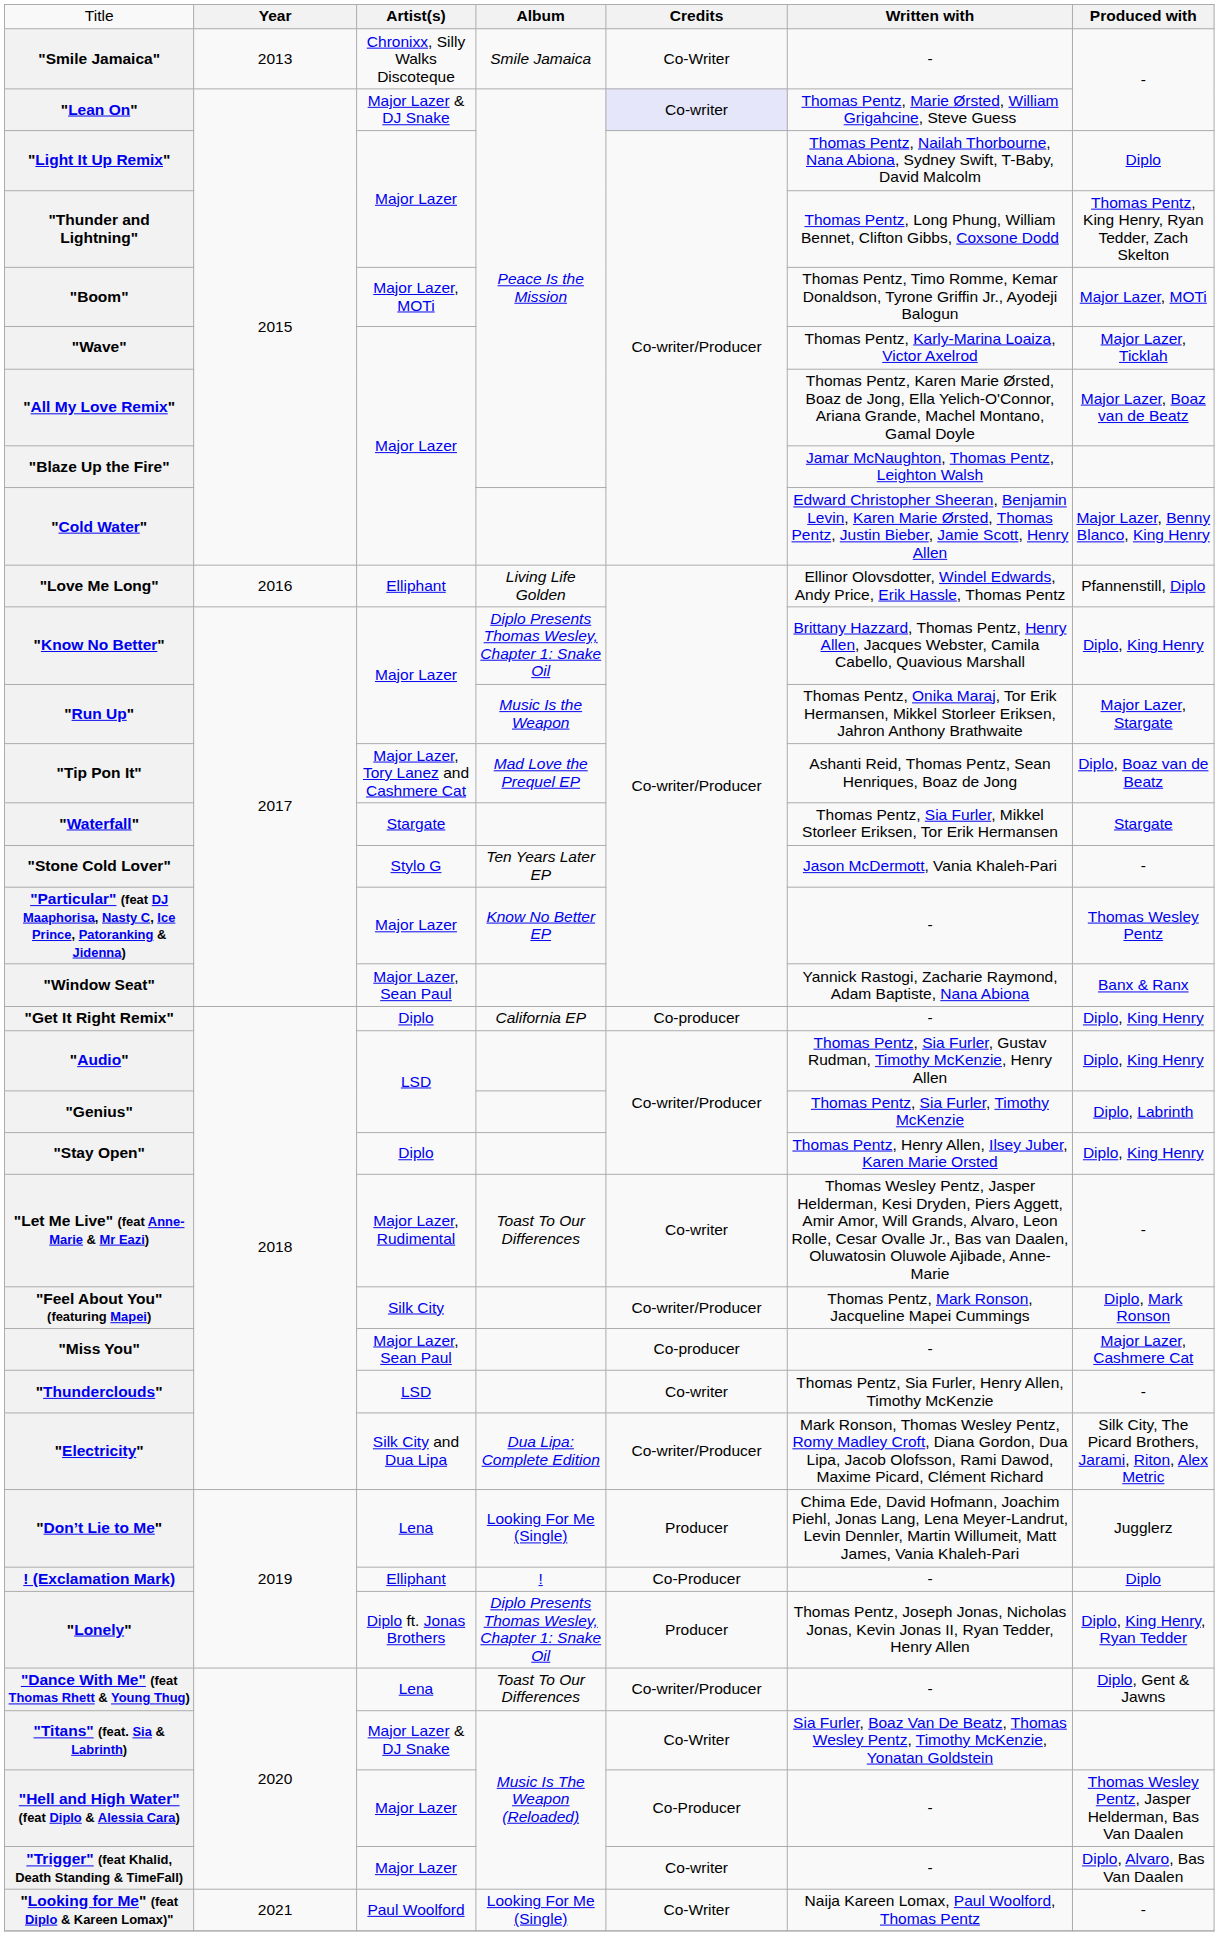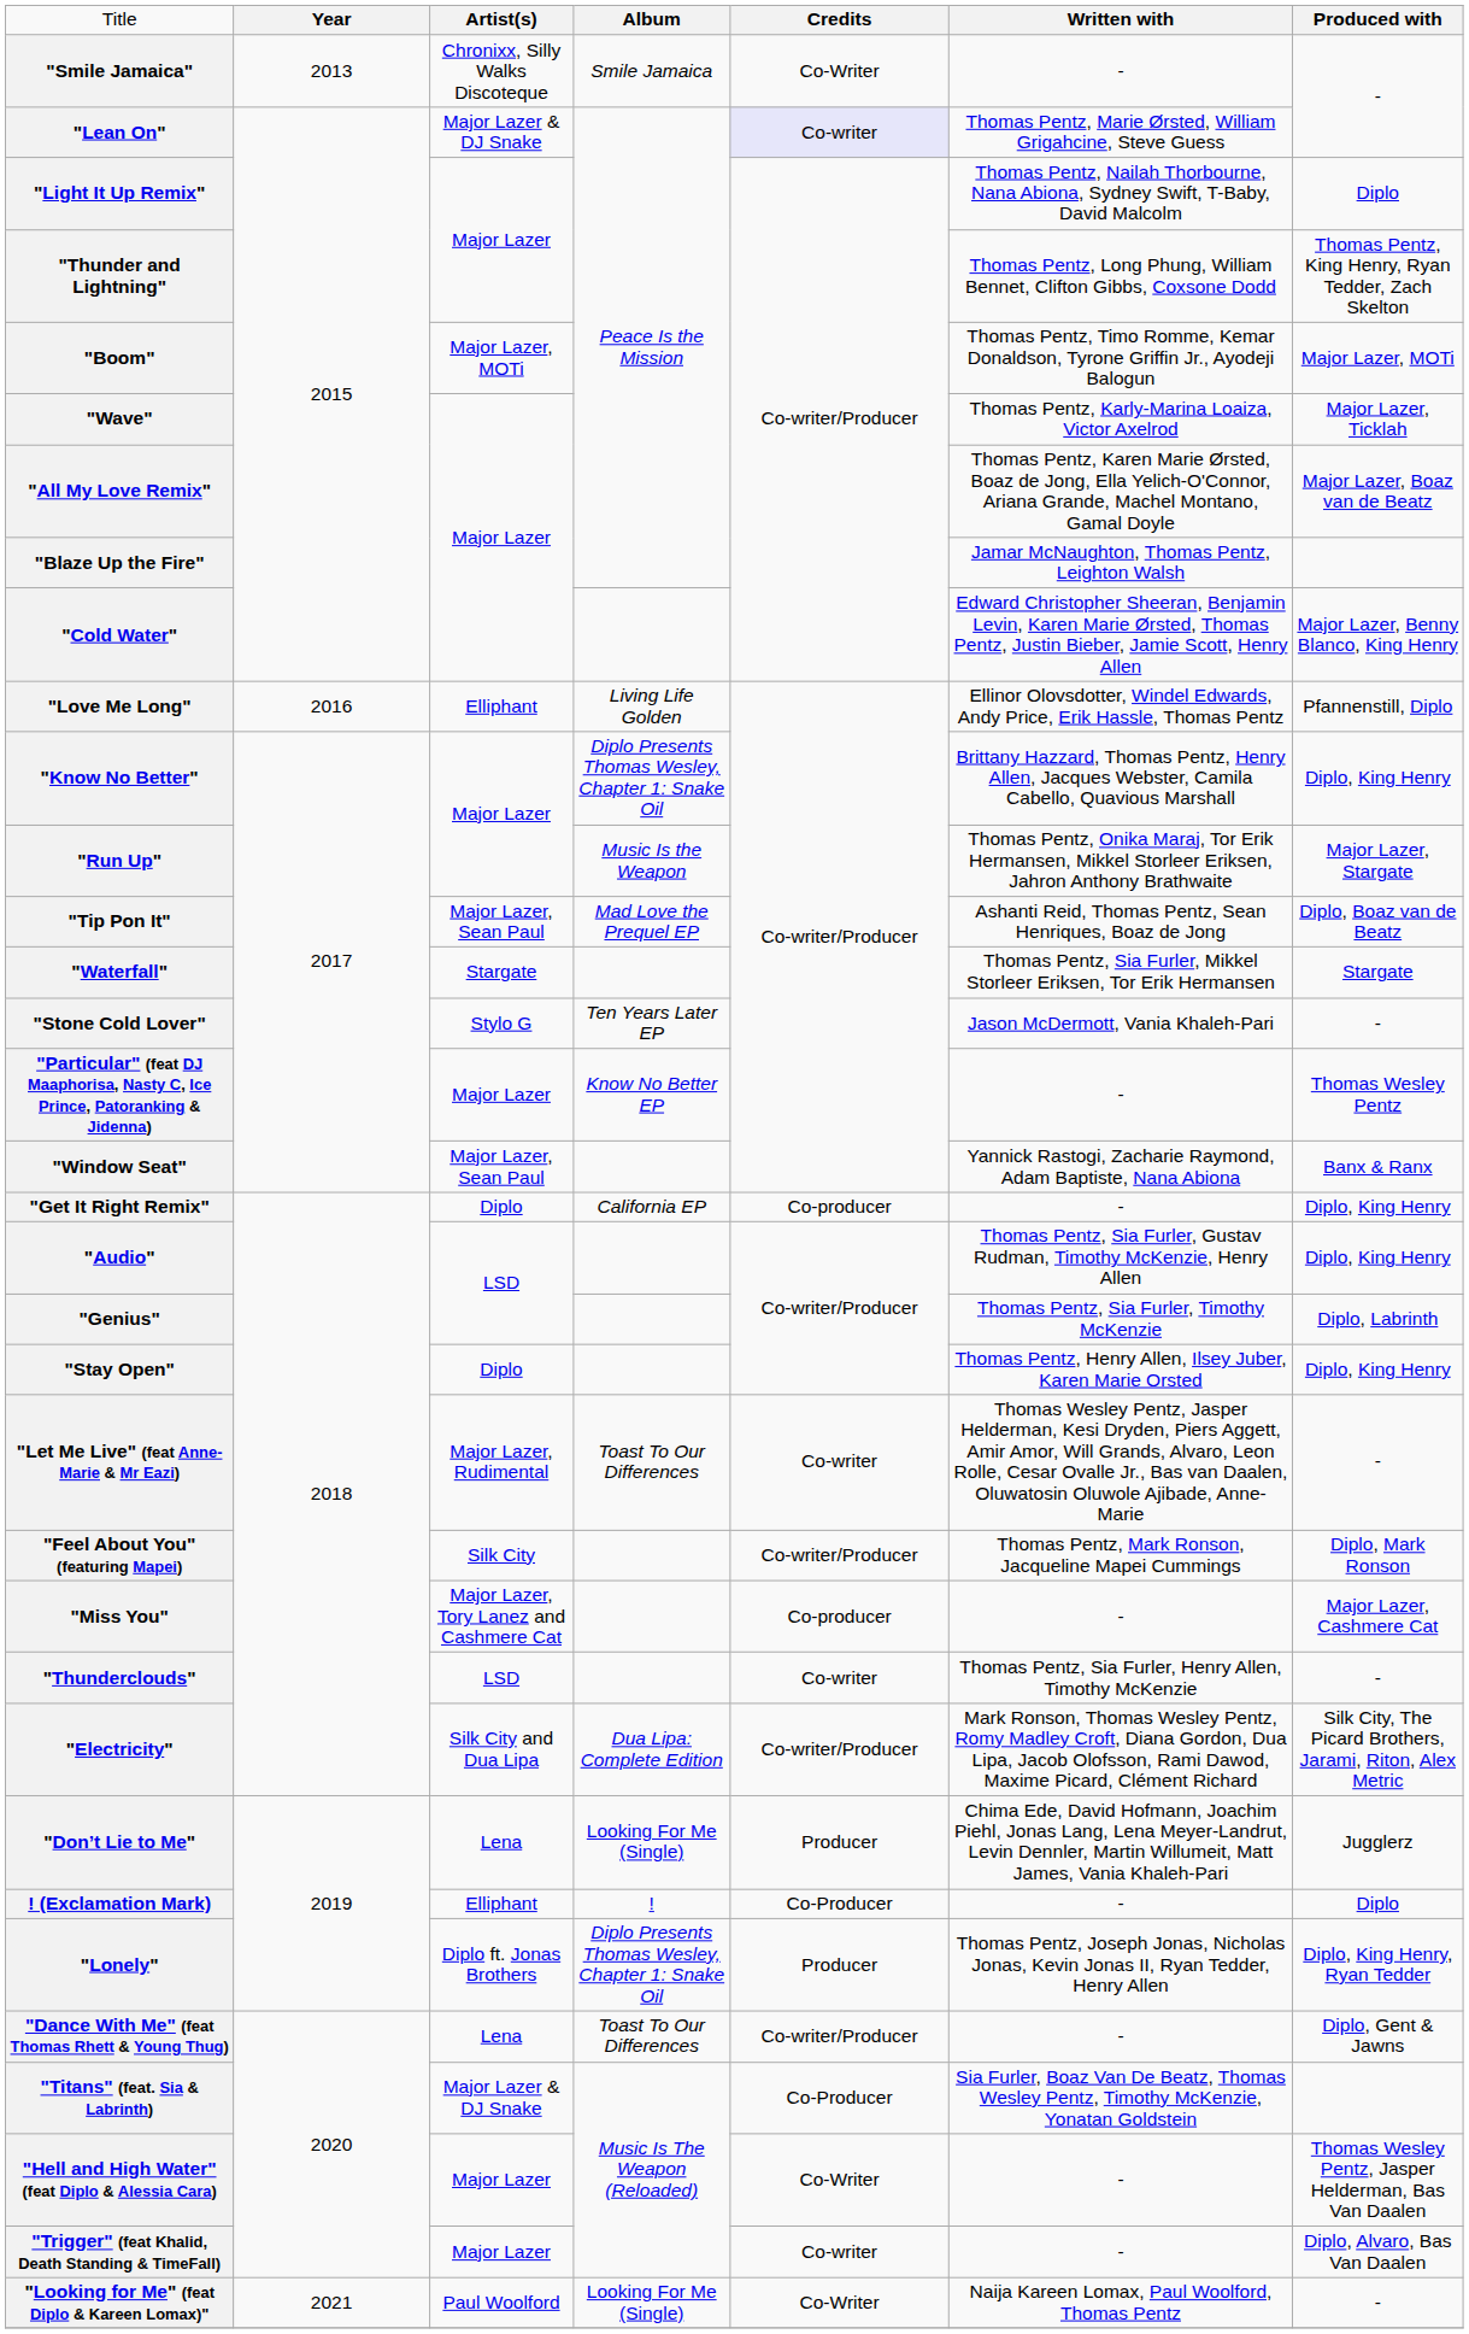 <table class="wikitable plainrowheaders" style="text-align:center;">
 <tr>
 <td>Title</td>
 <th scope="col" style="width:160px;">Year</th>
 <th scope="col">Artist(s)</th>
 <th scope="col">Album</th>
 <th scope="col" style="width:180px;">Credits</th>
 <th scope="col">Written with</th>
 <th scope="col">Produced with</th>
 </tr>
 <tr>
 <th scope="row">"Smile Jamaica"</th>
 <td>2013</td>
 <td><a href='#'>Chronixx</a>, Silly Walks Discoteque</td>
 <td><em>Smile Jamaica</em></td>
 <td>Co-Writer</td>
 <td>-</td>
 <td rowspan="2">-</td>
 </tr>
 <tr>
 <th scope="row">"<a href='#'>Lean On</a>"<br></th>
 <td rowspan="8">2015</td>
 <td><a href='#'>Major Lazer</a> & <a href='#'>DJ Snake</a></td>
 <td rowspan="7"><em><a href='#'>Peace Is the Mission</a></em></td>
 <td style="background: lavender;">Co-writer</td>
 <td><a href='#'>Thomas Pentz</a>, <a href='#'>Marie Ørsted</a>, <a href='#'>William Grigahcine</a>, Steve Guess</td>
 </tr>
 <tr>
 <th scope="row">"<a href='#'>Light It Up Remix</a>" </th>
 <td rowspan="2"><a href='#'>Major Lazer</a></td>
 <td rowspan="7">Co-writer/Producer</td>
 <td><a href='#'>Thomas Pentz</a>, <a href='#'>Nailah Thorbourne</a>, <a href='#'>Nana Abiona</a>, Sydney Swift, T-Baby, David Malcolm</td>
 <td><a href='#'>Diplo</a></td>
 </tr>
 <tr>
 <th scope="row">"Thunder and Lightning" </th>
 <td><a href='#'>Thomas Pentz</a>, Long Phung, William Bennet, Clifton Gibbs, <a href='#'>Coxsone Dodd</a></td>
 <td><a href='#'>Thomas Pentz</a>, King Henry, Ryan Tedder, Zach Skelton</td>
 </tr>
 <tr>
 <th scope="row">"Boom" </th>
 <td><a href='#'>Major Lazer</a>, <a href='#'>MOTi</a></td>
 <td>Thomas Pentz, Timo Romme, Kemar Donaldson, Tyrone Griffin Jr., Ayodeji Balogun</td>
 <td><a href='#'>Major Lazer</a>, <a href='#'>MOTi</a></td>
 </tr>
 <tr>
 <th scope="row">"Wave"  </th>
 <td rowspan="4"><a href='#'>Major Lazer</a></td>
 <td>Thomas Pentz, <a href='#'>Karly-Marina Loaiza</a>, <a href='#'>Victor Axelrod</a></td>
 <td><a href='#'>Major Lazer</a>, <a href='#'>Ticklah</a></td>
 </tr>
 <tr>
 <th scope="row">"<a href='#'>All My Love Remix</a>"  </th>
 <td>Thomas Pentz, Karen Marie Ørsted, Boaz de Jong, Ella Yelich-O'Connor, Ariana Grande, Machel Montano, Gamal Doyle</td>
 <td><a href='#'>Major Lazer</a>, <a href='#'>Boaz van de Beatz</a></td>
 </tr>
 <tr>
 <th scope="row">"Blaze Up the Fire" </th>
 <td><a href='#'>Jamar McNaughton</a>, <a href='#'>Thomas Pentz</a>, <a href='#'>Leighton Walsh</a></td>
 <td></td>
 </tr>
 <tr>
 <th scope="row">"<a href='#'>Cold Water</a>"<br></th>
 <td></td>
 <td><a href='#'>Edward Christopher Sheeran</a>, <a href='#'>Benjamin Levin</a>, <a href='#'>Karen Marie Ørsted</a>, <a href='#'>Thomas Pentz</a>, <a href='#'>Justin Bieber</a>, <a href='#'>Jamie Scott</a>, <a href='#'>Henry Allen</a></td>
 <td><a href='#'>Major Lazer</a>, <a href='#'>Benny Blanco</a>, <a href='#'>King Henry</a></td>
 </tr>
 <tr>
 <th scope="row">"Love Me Long"  </th>
 <td>2016</td>
 <td><a href='#'>Elliphant</a></td>
 <td><em>Living Life Golden</em></td>
 <td rowspan="8">Co-writer/Producer</td>
 <td>Ellinor Olovsdotter, <a href='#'>Windel Edwards</a>, Andy Price, <a href='#'>Erik Hassle</a>, Thomas Pentz</td>
 <td>Pfannenstill, <a href='#'>Diplo</a></td>
 </tr>
 <tr>
 <th scope="row">"<a href='#'>Know No Better</a>" </th>
 <td rowspan="7">2017</td>
 <td rowspan="2"><a href='#'>Major Lazer</a></td>
 <td><em><a href='#'>Diplo Presents Thomas Wesley, Chapter 1: Snake Oil</a></em></td>
 <td><a href='#'>Brittany Hazzard</a>, Thomas Pentz, <a href='#'>Henry Allen</a>, Jacques Webster, Camila Cabello, Quavious Marshall</td>
 <td><a href='#'>Diplo</a>, <a href='#'>King Henry</a></td>
 </tr>
 <tr>
 <th scope="row">"<a href='#'>Run Up</a>" </th>
 <td><em><a href='#'>Music Is the Weapon</a></em></td>
 <td>Thomas Pentz, <a href='#'>Onika Maraj</a>, Tor Erik Hermansen, Mikkel Storleer Eriksen, Jahron Anthony Brathwaite</td>
 <td><a href='#'>Major Lazer</a>, <a href='#'>Stargate</a></td>
 </tr>
 <tr>
 <th scope="row">"Tip Pon It"</th>
-<td><a href='#'>Major Lazer</a>, <a href='#'>Tory Lanez</a> and <a href='#'>Cashmere Cat</a></td>
+<td><a href='#'>Major Lazer</a>, <a href='#'>Sean Paul</a></td>
 <td><a href='#'><em>Mad Love the Prequel EP</em></a></td>
 <td>Ashanti Reid, Thomas Pentz, Sean Henriques, Boaz de Jong</td>
 <td><a href='#'>Diplo</a>, <a href='#'>Boaz van de Beatz</a></td>
 </tr>
 <tr>
 <th scope="row">"<a href='#'>Waterfall</a>" </th>
 <td><a href='#'>Stargate</a></td>
 <td></td>
 <td>Thomas Pentz, <a href='#'>Sia Furler</a>, Mikkel Storleer Eriksen, Tor Erik Hermansen</td>
 <td><a href='#'>Stargate</a></td>
 </tr>
 <tr>
 <th scope="row">"Stone Cold Lover"</th>
 <td><a href='#'>Stylo G</a></td>
 <td><em>Ten Years Later EP</em></td>
 <td><a href='#'>Jason McDermott</a>, Vania Khaleh-Pari</td>
 <td>-</td>
 </tr>
 <tr>
 <th scope="row"><a href='#'>"Particular"</a> <small>(feat <a href='#'>DJ Maaphorisa</a>, <a href='#'>Nasty C</a>, <a href='#'>Ice Prince</a>, <a href='#'>Patoranking</a> & <a href='#'>Jidenna</a>)</small></th>
 <td><a href='#'>Major Lazer</a></td>
 <td><a href='#'><em>Know No Better EP</em></a></td>
 <td>-</td>
 <td><a href='#'>Thomas Wesley Pentz</a></td>
 </tr>
 <tr>
 <th scope="row">"Window Seat"</th>
 <td><a href='#'>Major Lazer</a>, <a href='#'>Sean Paul</a></td>
 <td></td>
 <td>Yannick Rastogi, Zacharie Raymond, Adam Baptiste, <a href='#'>Nana Abiona</a></td>
 <td><a href='#'>Banx & Ranx</a></td>
 </tr>
 <tr>
 <th scope="row">"Get It Right Remix"<br></th>
 <td rowspan="9">2018</td>
 <td><a href='#'>Diplo</a></td>
 <td><em>California EP</em></td>
 <td>Co-producer</td>
 <td>-</td>
 <td><a href='#'>Diplo</a>, <a href='#'>King Henry</a></td>
 </tr>
 <tr>
 <th scope="row">"<a href='#'>Audio</a>"</th>
 <td rowspan="2"><a href='#'>LSD</a></td>
 <td></td>
 <td rowspan="3">Co-writer/Producer</td>
 <td><a href='#'>Thomas Pentz</a>, <a href='#'>Sia Furler</a>, Gustav Rudman, <a href='#'>Timothy McKenzie</a>, Henry Allen</td>
 <td><a href='#'>Diplo</a>, <a href='#'>King Henry</a></td>
 </tr>
 <tr>
 <th scope="row">"Genius"</th>
 <td></td>
 <td><a href='#'>Thomas Pentz</a>, <a href='#'>Sia Furler</a>, <a href='#'>Timothy McKenzie</a></td>
 <td><a href='#'>Diplo</a>, <a href='#'>Labrinth</a></td>
 </tr>
 <tr>
 <th scope="row">"Stay Open"<br></th>
 <td><a href='#'>Diplo</a></td>
 <td></td>
 <td><a href='#'>Thomas Pentz</a>, Henry Allen, <a href='#'>Ilsey Juber</a>, <a href='#'>Karen Marie Orsted</a></td>
 <td><a href='#'>Diplo</a>, <a href='#'>King Henry</a></td>
 </tr>
 <tr>
 <th scope="row">"Let Me Live" <small>(feat <a href='#'>Anne-Marie</a> & <a href='#'>Mr Eazi</a>)</small></th>
 <td><a href='#'>Major Lazer</a>, <a href='#'>Rudimental</a></td>
 <td><em>Toast To Our Differences</em></td>
 <td>Co-writer</td>
 <td>Thomas Wesley Pentz, Jasper Helderman, Kesi Dryden, Piers Aggett, Amir Amor, Will Grands, Alvaro, Leon Rolle, Cesar Ovalle Jr., Bas van Daalen, Oluwatosin Oluwole Ajibade, Anne-Marie</td>
 <td>-</td>
 </tr>
 <tr>
 <th scope="row">"Feel About You" <small>(featuring <a href='#'>Mapei</a>)</small></th>
 <td><a href='#'>Silk City</a></td>
 <td></td>
 <td>Co-writer/Producer</td>
 <td>Thomas Pentz, <a href='#'>Mark Ronson</a>, Jacqueline Mapei Cummings</td>
 <td><a href='#'>Diplo</a>, <a href='#'>Mark Ronson</a></td>
 </tr>
 <tr>
 <th scope="row">"Miss You"</th>
-<td><a href='#'>Major Lazer</a>, <a href='#'>Sean Paul</a></td>
+<td><a href='#'>Major Lazer</a>, <a href='#'>Tory Lanez</a> and <a href='#'>Cashmere Cat</a></td>
 <td></td>
 <td>Co-producer</td>
 <td>-</td>
 <td><a href='#'>Major Lazer</a>, <a href='#'>Cashmere Cat</a></td>
 </tr>
 <tr>
 <th scope="row">"<a href='#'>Thunderclouds</a>"</th>
 <td><a href='#'>LSD</a></td>
 <td></td>
 <td>Co-writer</td>
 <td>Thomas Pentz, Sia Furler, Henry Allen, Timothy McKenzie</td>
 <td>-</td>
 </tr>
 <tr>
 <th scope="row">"<a href='#'>Electricity</a>"</th>
 <td><a href='#'>Silk City</a> and <a href='#'>Dua Lipa</a></td>
 <td><em><a href='#'>Dua Lipa: Complete Edition</a></em></td>
 <td>Co-writer/Producer</td>
 <td>Mark Ronson, Thomas Wesley Pentz, <a href='#'>Romy Madley Croft</a>, Diana Gordon, Dua Lipa, Jacob Olofsson, Rami Dawod, Maxime Picard, Clément Richard</td>
 <td>Silk City, The Picard Brothers, <a href='#'>Jarami</a>, <a href='#'>Riton</a>, <a href='#'>Alex Metric</a></td>
 </tr>
 <tr>
 <th scope="row">"<a href='#'>Don’t Lie to Me</a>"</th>
 <td rowspan="3">2019</td>
 <td><a href='#'>Lena</a></td>
 <td><a href='#'>Looking For Me (Single)</a></td>
 <td>Producer</td>
 <td>Chima Ede, David Hofmann, Joachim Piehl, Jonas Lang, Lena Meyer-Landrut, Levin Dennler, Martin Willumeit, Matt James, Vania Khaleh-Pari</td>
 <td>Jugglerz</td>
 </tr>
 <tr>
 <th scope="row"><a href='#'>! (Exclamation Mark)</a></th>
 <td><a href='#'>Elliphant</a></td>
 <td><a href='#'>!</a></td>
 <td>Co-Producer</td>
 <td>-</td>
 <td><a href='#'>Diplo</a></td>
 </tr>
 <tr>
 <th scope="row">"<a href='#'>Lonely</a>"</th>
 <td><a href='#'>Diplo</a> ft. <a href='#'>Jonas Brothers</a></td>
 <td><em><a href='#'>Diplo Presents Thomas Wesley, Chapter 1: Snake Oil</a></em></td>
 <td>Producer</td>
 <td>Thomas Pentz, Joseph Jonas, Nicholas Jonas, Kevin Jonas II, Ryan Tedder, Henry Allen</td>
 <td><a href='#'>Diplo</a>, <a href='#'>King Henry</a>, <a href='#'>Ryan Tedder</a></td>
 </tr>
 <tr>
 <th scope="row"><a href='#'>"Dance With Me"</a> <small>(feat <a href='#'>Thomas Rhett</a> & <a href='#'>Young Thug</a>)</small></th>
 <td rowspan="4">2020</td>
 <td><a href='#'>Lena</a></td>
 <td><em>Toast To Our Differences</em></td>
 <td>Co-writer/Producer</td>
 <td>-</td>
 <td><a href='#'>Diplo</a>, Gent & Jawns</td>
 </tr>
 <tr>
 <th scope="row"><a href='#'>"Titans"</a> <small>(feat. <a href='#'>Sia</a> & <a href='#'>Labrinth</a>)</small></th>
 <td><a href='#'>Major Lazer</a> & <a href='#'>DJ Snake</a></td>
 <td rowspan="3"><em><a href='#'>Music Is The Weapon (Reloaded)</a></em></td>
-<td>Co-Writer</td>
+<td>Co-Producer</td>
 <td><a href='#'>Sia Furler</a>, <a href='#'>Boaz Van De Beatz</a>, <a href='#'>Thomas Wesley Pentz</a>, <a href='#'>Timothy McKenzie</a>, <a href='#'>Yonatan Goldstein</a></td>
 <td></td>
 </tr>
 <tr>
 <th scope="row"><a href='#'>"Hell and High Water"</a> <small>(feat <a href='#'>Diplo</a> & <a href='#'>Alessia Cara</a>)</small></th>
 <td><a href='#'>Major Lazer</a></td>
-<td>Co-Producer</td>
+<td>Co-Writer</td>
 <td>-</td>
 <td><a href='#'>Thomas Wesley Pentz</a>, Jasper Helderman, Bas Van Daalen</td>
 </tr>
 <tr>
 <th scope="row"><a href='#'>"Trigger"</a> <small>(feat Khalid, Death Standing & TimeFall)</small></th>
 <td><a href='#'>Major Lazer</a></td>
 <td>Co-writer</td>
 <td>-</td>
 <td><a href='#'>Diplo</a>, <a href='#'>Alvaro</a>, Bas Van Daalen</td>
 </tr>
 <tr>
 <th scope="row">"<a href='#'>Looking for Me</a>" <small>(feat <a href='#'>Diplo</a> & Kareen Lomax)"</small></th>
 <td>2021</td>
 <td><a href='#'>Paul Woolford</a></td>
 <td><a href='#'>Looking For Me (Single)</a></td>
 <td>Co-Writer</td>
 <td>Naija Kareen Lomax, <a href='#'>Paul Woolford</a>, <a href='#'>Thomas Pentz</a></td>
 <td>-</td>
 </tr>
 <tr>
 </tr>
 </table>
